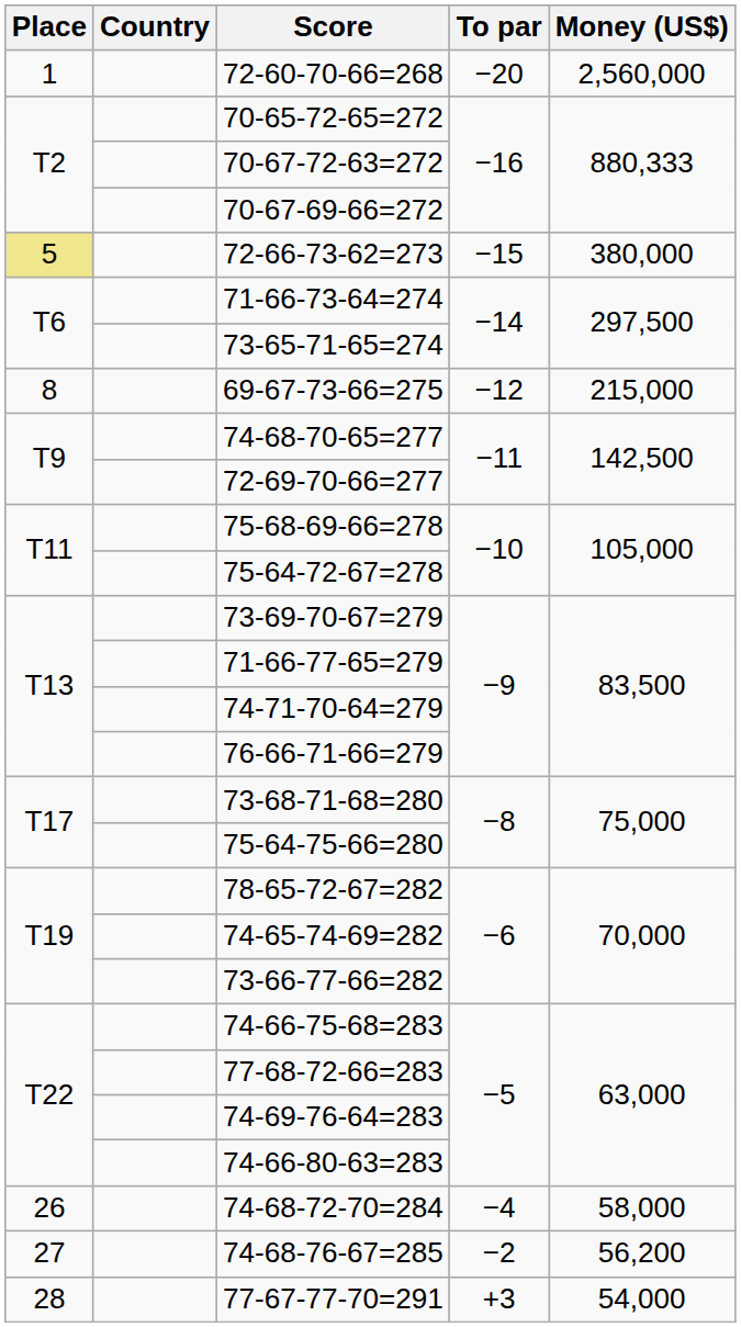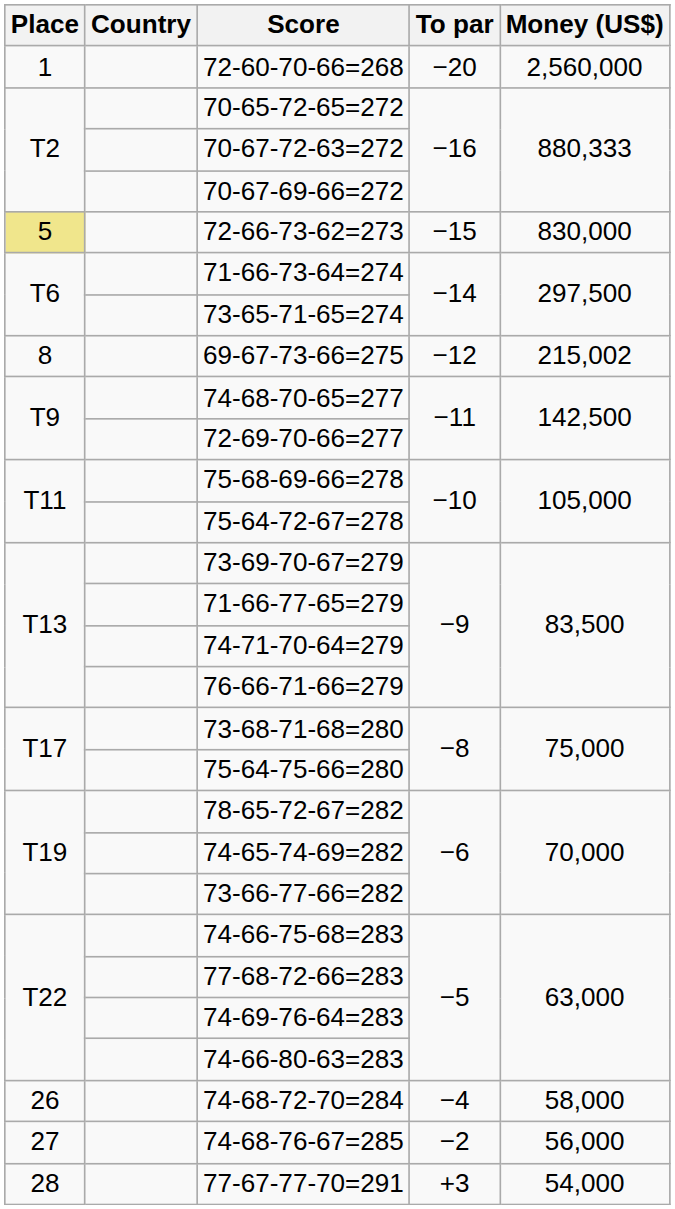 <table class="wikitable">
 <tr>
 <th>Place</th>
 <th>Country</th>
 <th>Score</th>
 <th>To par</th>
 <th>Money (US$)</th>
 </tr>
 <tr>
 <td align=center>1</td>
 <td></td>
 <td>72-60-70-66=268</td>
 <td align=center>−20</td>
 <td align=center>2,560,000</td>
 </tr>
 <tr>
 <td align=center rowspan=3>T2</td>
 <td></td>
 <td>70-65-72-65=272</td>
 <td align=center rowspan=3>−16</td>
 <td align=center rowspan=3>880,333</td>
 </tr>
 <tr>
 <td></td>
 <td>70-67-72-63=272</td>
 </tr>
 <tr>
 <td></td>
 <td>70-67-69-66=272</td>
 </tr>
 <tr>
 <td align=center style="background: khaki;">5</td>
 <td></td>
 <td>72-66-73-62=273</td>
 <td align=center>−15</td>
-<td align=center>380,000</td>
+<td align=center>830,000</td>
 </tr>
 <tr>
 <td align=center rowspan=2>T6</td>
 <td></td>
 <td>71-66-73-64=274</td>
 <td align=center rowspan=2>−14</td>
 <td align=center rowspan=2>297,500</td>
 </tr>
 <tr>
 <td></td>
 <td>73-65-71-65=274</td>
 </tr>
 <tr>
 <td align=center>8</td>
 <td></td>
 <td>69-67-73-66=275</td>
 <td align=center>−12</td>
-<td align=center>215,000</td>
+<td align=center>215,002</td>
 </tr>
 <tr>
 <td align=center rowspan=2>T9</td>
 <td></td>
 <td>74-68-70-65=277</td>
 <td align=center rowspan=2>−11</td>
 <td align=center rowspan=2>142,500</td>
 </tr>
 <tr>
 <td></td>
 <td>72-69-70-66=277</td>
 </tr>
 <tr>
 <td align=center rowspan=2>T11</td>
 <td></td>
 <td>75-68-69-66=278</td>
 <td align=center rowspan=2>−10</td>
 <td align=center rowspan=2>105,000</td>
 </tr>
 <tr>
 <td></td>
 <td>75-64-72-67=278</td>
 </tr>
 <tr>
 <td align=center rowspan=4>T13</td>
 <td></td>
 <td>73-69-70-67=279</td>
 <td align=center rowspan=4>−9</td>
 <td align=center rowspan=4>83,500</td>
 </tr>
 <tr>
 <td></td>
 <td>71-66-77-65=279</td>
 </tr>
 <tr>
 <td></td>
 <td>74-71-70-64=279</td>
 </tr>
 <tr>
 <td></td>
 <td>76-66-71-66=279</td>
 </tr>
 <tr>
 <td align=center rowspan=2>T17</td>
 <td></td>
 <td>73-68-71-68=280</td>
 <td align=center rowspan=2>−8</td>
 <td align=center rowspan=2>75,000</td>
 </tr>
 <tr>
 <td></td>
 <td>75-64-75-66=280</td>
 </tr>
 <tr>
 <td align=center rowspan=3>T19</td>
 <td></td>
 <td>78-65-72-67=282</td>
 <td align=center rowspan=3>−6</td>
 <td align=center rowspan=3>70,000</td>
 </tr>
 <tr>
 <td></td>
 <td>74-65-74-69=282</td>
 </tr>
 <tr>
 <td></td>
 <td>73-66-77-66=282</td>
 </tr>
 <tr>
 <td align=center rowspan=4>T22</td>
 <td></td>
 <td>74-66-75-68=283</td>
 <td align=center rowspan=4>−5</td>
 <td align=center rowspan=4>63,000</td>
 </tr>
 <tr>
 <td></td>
 <td>77-68-72-66=283</td>
 </tr>
 <tr>
 <td></td>
 <td>74-69-76-64=283</td>
 </tr>
 <tr>
 <td></td>
 <td>74-66-80-63=283</td>
 </tr>
 <tr>
 <td align=center>26</td>
 <td></td>
 <td>74-68-72-70=284</td>
 <td align=center>−4</td>
 <td align=center>58,000</td>
 </tr>
 <tr>
 <td align=center>27</td>
 <td></td>
 <td>74-68-76-67=285</td>
 <td align=center>−2</td>
-<td align=center>56,200</td>
+<td align=center>56,000</td>
 </tr>
 <tr>
 <td align=center>28</td>
 <td></td>
 <td>77-67-77-70=291</td>
 <td align=center>+3</td>
 <td align=center>54,000</td>
 </tr>
 </table>
